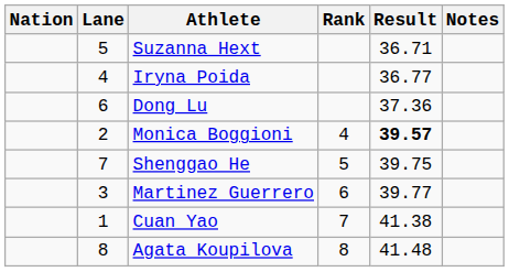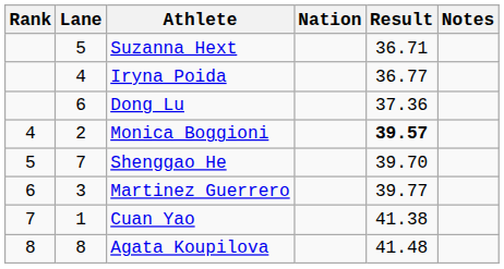 <table class="wikitable sortable" style="text-align:center">
 <tr>
-<th>Nation</th>
+<th>Rank</th>
 <th>Lane</th>
 <th>Athlete</th>
-<th>Rank</th>
+<th>Nation</th>
 <th>Result</th>
 <th>Notes</th>
 </tr>
 <tr>
-<td align=left></td>
+<td></td>
 <td>5</td>
 <td align=left><a href='#'>Suzanna Hext</a></td>
-<td></td>
+<td align=left></td>
 <td>36.71</td>
 <td></td>
 </tr>
 <tr>
-<td align=left></td>
+<td></td>
 <td>4</td>
 <td align=left><a href='#'>Iryna Poida</a></td>
-<td></td>
+<td align=left></td>
 <td>36.77</td>
 <td></td>
 </tr>
 <tr>
-<td align=left></td>
+<td></td>
 <td>6</td>
 <td align=left><a href='#'>Dong Lu</a></td>
-<td></td>
+<td align=left></td>
 <td>37.36</td>
 <td></td>
 </tr>
 <tr>
-<td align=left></td>
+<td>4</td>
 <td>2</td>
 <td align=left><a href='#'>Monica Boggioni</a></td>
-<td>4</td>
+<td align=left></td>
 <td><strong>39.57</strong></td>
 <td></td>
 </tr>
 <tr>
-<td align=left></td>
+<td>5</td>
 <td>7</td>
 <td align=left><a href='#'>Shenggao He</a></td>
-<td>5</td>
-<td>39.75</td>
+<td align=left></td>
+<td>39.70</td>
 <td></td>
 </tr>
 <tr>
-<td align=left></td>
+<td>6</td>
 <td>3</td>
 <td align=left><a href='#'>Martinez Guerrero</a></td>
-<td>6</td>
+<td align=left></td>
 <td>39.77</td>
 <td></td>
 </tr>
 <tr>
-<td align=left></td>
+<td>7</td>
 <td>1</td>
 <td align=left><a href='#'>Cuan Yao</a></td>
-<td>7</td>
+<td align=left></td>
 <td>41.38</td>
 <td></td>
 </tr>
 <tr>
-<td align=left></td>
+<td>8</td>
 <td>8</td>
 <td align=left><a href='#'>Agata Koupilova</a></td>
-<td>8</td>
+<td align=left></td>
 <td>41.48</td>
 <td></td>
 </tr>
 </table>
